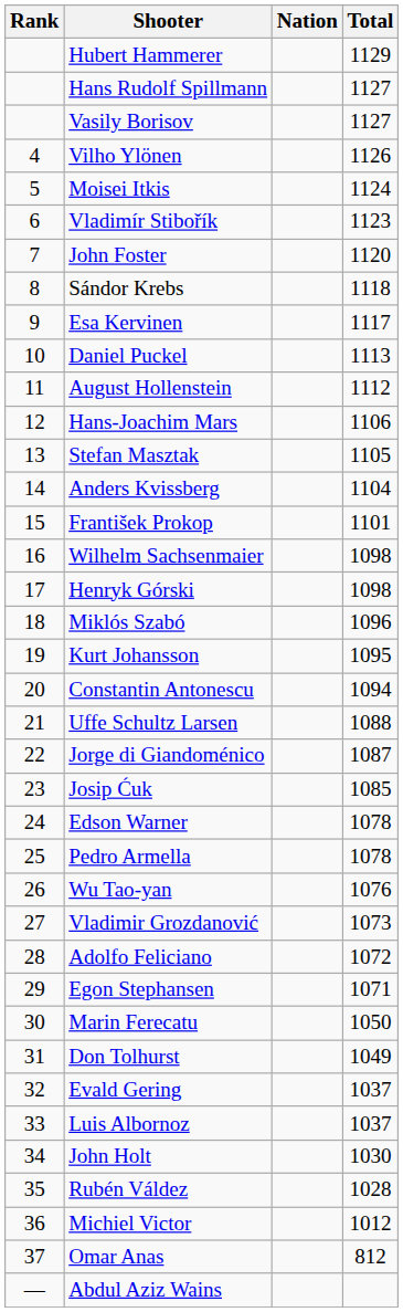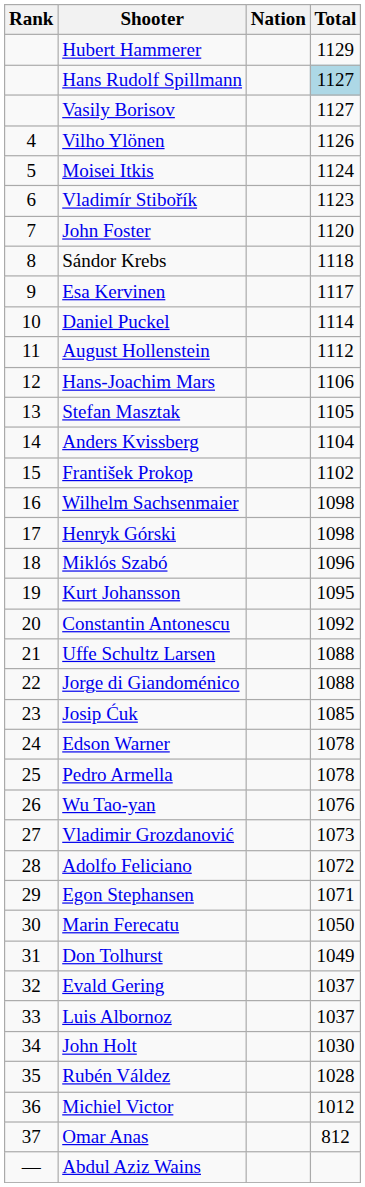 <table class="wikitable sortable" style="text-align:center">
 <tr>
 <th>Rank</th>
 <th>Shooter</th>
 <th>Nation</th>
 <th>Total</th>
 </tr>
 <tr>
 <td></td>
 <td align=left><a href='#'>Hubert Hammerer</a></td>
 <td align=left></td>
 <td>1129</td>
 </tr>
 <tr>
 <td></td>
 <td align=left><a href='#'>Hans Rudolf Spillmann</a></td>
 <td align=left></td>
-<td>1127</td>
+<td style="background: lightblue;">1127</td>
 </tr>
 <tr>
 <td></td>
 <td align=left><a href='#'>Vasily Borisov</a></td>
 <td align=left></td>
 <td>1127</td>
 </tr>
 <tr>
 <td>4</td>
 <td align=left><a href='#'>Vilho Ylönen</a></td>
 <td align=left></td>
 <td>1126</td>
 </tr>
 <tr>
 <td>5</td>
 <td align=left><a href='#'>Moisei Itkis</a></td>
 <td align=left></td>
 <td>1124</td>
 </tr>
 <tr>
 <td>6</td>
 <td align=left><a href='#'>Vladimír Stibořík</a></td>
 <td align=left></td>
 <td>1123</td>
 </tr>
 <tr>
 <td>7</td>
 <td align=left><a href='#'>John Foster</a></td>
 <td align=left></td>
 <td>1120</td>
 </tr>
 <tr>
 <td>8</td>
 <td align=left>Sándor Krebs</td>
 <td align=left></td>
 <td>1118</td>
 </tr>
 <tr>
 <td>9</td>
 <td align=left><a href='#'>Esa Kervinen</a></td>
 <td align=left></td>
 <td>1117</td>
 </tr>
 <tr>
 <td>10</td>
 <td align=left><a href='#'>Daniel Puckel</a></td>
 <td align=left></td>
-<td>1113</td>
+<td>1114</td>
 </tr>
 <tr>
 <td>11</td>
 <td align=left><a href='#'>August Hollenstein</a></td>
 <td align=left></td>
 <td>1112</td>
 </tr>
 <tr>
 <td>12</td>
 <td align=left><a href='#'>Hans-Joachim Mars</a></td>
 <td align=left></td>
 <td>1106</td>
 </tr>
 <tr>
 <td>13</td>
 <td align=left><a href='#'>Stefan Masztak</a></td>
 <td align=left></td>
 <td>1105</td>
 </tr>
 <tr>
 <td>14</td>
 <td align=left><a href='#'>Anders Kvissberg</a></td>
 <td align=left></td>
 <td>1104</td>
 </tr>
 <tr>
 <td>15</td>
 <td align=left><a href='#'>František Prokop</a></td>
 <td align=left></td>
-<td>1101</td>
+<td>1102</td>
 </tr>
 <tr>
 <td>16</td>
 <td align=left><a href='#'>Wilhelm Sachsenmaier</a></td>
 <td align=left></td>
 <td>1098</td>
 </tr>
 <tr>
 <td>17</td>
 <td align=left><a href='#'>Henryk Górski</a></td>
 <td align=left></td>
 <td>1098</td>
 </tr>
 <tr>
 <td>18</td>
 <td align=left><a href='#'>Miklós Szabó</a></td>
 <td align=left></td>
 <td>1096</td>
 </tr>
 <tr>
 <td>19</td>
 <td align=left><a href='#'>Kurt Johansson</a></td>
 <td align=left></td>
 <td>1095</td>
 </tr>
 <tr>
 <td>20</td>
 <td align=left><a href='#'>Constantin Antonescu</a></td>
 <td align=left></td>
-<td>1094</td>
+<td>1092</td>
 </tr>
 <tr>
 <td>21</td>
 <td align=left><a href='#'>Uffe Schultz Larsen</a></td>
 <td align=left></td>
 <td>1088</td>
 </tr>
 <tr>
 <td>22</td>
 <td align=left><a href='#'>Jorge di Giandoménico</a></td>
 <td align=left></td>
-<td>1087</td>
+<td>1088</td>
 </tr>
 <tr>
 <td>23</td>
 <td align=left><a href='#'>Josip Ćuk</a></td>
 <td align=left></td>
 <td>1085</td>
 </tr>
 <tr>
 <td>24</td>
 <td align=left><a href='#'>Edson Warner</a></td>
 <td align=left></td>
 <td>1078</td>
 </tr>
 <tr>
 <td>25</td>
 <td align=left><a href='#'>Pedro Armella</a></td>
 <td align=left></td>
 <td>1078</td>
 </tr>
 <tr>
 <td>26</td>
 <td align=left><a href='#'>Wu Tao-yan</a></td>
 <td align=left></td>
 <td>1076</td>
 </tr>
 <tr>
 <td>27</td>
 <td align=left><a href='#'>Vladimir Grozdanović</a></td>
 <td align=left></td>
 <td>1073</td>
 </tr>
 <tr>
 <td>28</td>
 <td align=left><a href='#'>Adolfo Feliciano</a></td>
 <td align=left></td>
 <td>1072</td>
 </tr>
 <tr>
 <td>29</td>
 <td align=left><a href='#'>Egon Stephansen</a></td>
 <td align=left></td>
 <td>1071</td>
 </tr>
 <tr>
 <td>30</td>
 <td align=left><a href='#'>Marin Ferecatu</a></td>
 <td align=left></td>
 <td>1050</td>
 </tr>
 <tr>
 <td>31</td>
 <td align=left><a href='#'>Don Tolhurst</a></td>
 <td align=left></td>
 <td>1049</td>
 </tr>
 <tr>
 <td>32</td>
 <td align=left><a href='#'>Evald Gering</a></td>
 <td align=left></td>
 <td>1037</td>
 </tr>
 <tr>
 <td>33</td>
 <td align=left><a href='#'>Luis Albornoz</a></td>
 <td align=left></td>
 <td>1037</td>
 </tr>
 <tr>
 <td>34</td>
 <td align=left><a href='#'>John Holt</a></td>
 <td align=left></td>
 <td>1030</td>
 </tr>
 <tr>
 <td>35</td>
 <td align=left><a href='#'>Rubén Váldez</a></td>
 <td align=left></td>
 <td>1028</td>
 </tr>
 <tr>
 <td>36</td>
 <td align=left><a href='#'>Michiel Victor</a></td>
 <td align=left></td>
 <td>1012</td>
 </tr>
 <tr>
 <td>37</td>
 <td align=left><a href='#'>Omar Anas</a></td>
 <td align=left></td>
 <td>812</td>
 </tr>
 <tr>
 <td data-sort-value=38>—</td>
 <td align=left><a href='#'>Abdul Aziz Wains</a></td>
 <td align=left></td>
 <td></td>
 </tr>
 </table>
